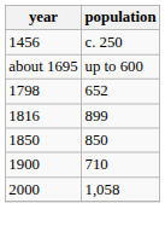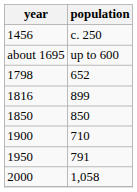 <table class="wikitable">
 <tr>
 <th>year</th>
 <th>population</th>
 </tr>
 <tr>
 <td>1456</td>
 <td>c. 250</td>
 </tr>
 <tr>
 <td>about 1695</td>
 <td>up to 600</td>
 </tr>
 <tr>
 <td>1798</td>
 <td>652</td>
 </tr>
 <tr>
 <td>1816</td>
 <td>899</td>
 </tr>
 <tr>
 <td>1850</td>
 <td>850</td>
 </tr>
 <tr>
 <td>1900</td>
 <td>710</td>
 </tr>
 <tr>
+<td>1950</td>
+<td>791</td>
+</tr>
+<tr>
 <td>2000</td>
 <td>1,058</td>
 </tr>
 <tr>
 </tr>
 </table>
